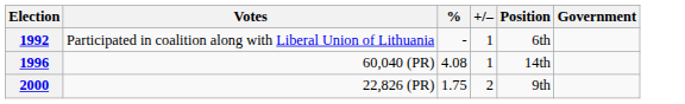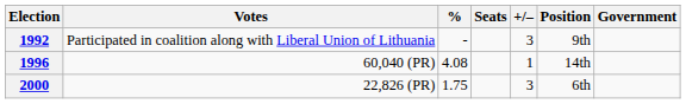 <table class=wikitable style="text-align: right;">
 <tr>
 <th>Election</th>
 <th>Votes</th>
 <th>%</th>
+<th>Seats</th>
 <th>+/–</th>
 <th>Position</th>
 <th>Government</th>
 </tr>
 <tr>
 <th><a href='#'>1992</a></th>
 <td>Participated in coalition along with <a href='#'>Liberal Union of Lithuania</a></td>
 <td>-</td>
-<td> 1</td>
-<td> 6th</td>
+<td></td>
+<td> 3</td>
+<td> 9th</td>
 <td></td>
 </tr>
 <tr>
 <th><a href='#'>1996</a></th>
 <td>60,040 (PR)</td>
 <td>4.08</td>
+<td></td>
 <td> 1</td>
 <td> 14th</td>
 <td></td>
 </tr>
 <tr>
 <th><a href='#'>2000</a></th>
 <td>22,826 (PR)</td>
 <td>1.75</td>
-<td> 2</td>
-<td> 9th</td>
+<td></td>
+<td> 3</td>
+<td> 6th</td>
 <td></td>
 </tr>
 </table>
